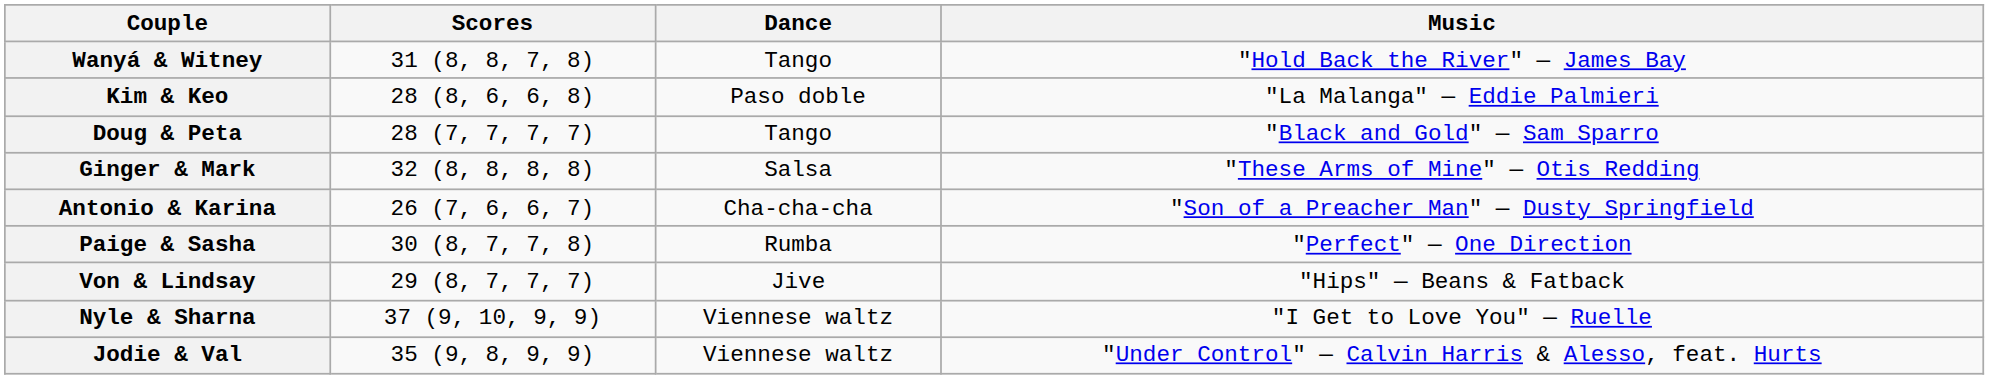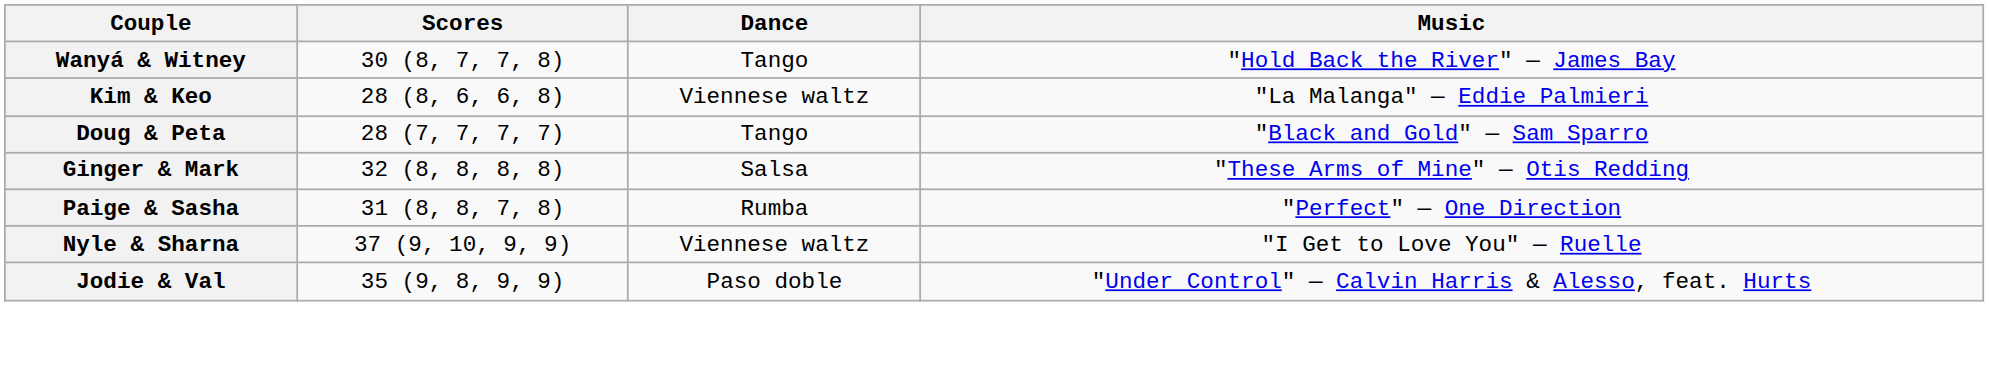 <table class="wikitable sortable" style="text-align:center; width:90%">
 <tr>
 <th scope="col">Couple</th>
 <th scope="col">Scores</th>
 <th scope="col" class="unsortable">Dance</th>
 <th scope="col" class="unsortable">Music</th>
 </tr>
 <tr>
 <th scope="row">Wanyá & Witney</th>
-<td>31 (8, 8, 7, 8)</td>
+<td>30 (8, 7, 7, 8)</td>
 <td>Tango</td>
 <td>"<a href='#'>Hold Back the River</a>" — <a href='#'>James Bay</a></td>
 </tr>
 <tr>
 <th scope="row">Kim & Keo</th>
 <td>28 (8, 6, 6, 8)</td>
-<td>Paso doble</td>
+<td>Viennese waltz</td>
 <td>"La Malanga" — <a href='#'>Eddie Palmieri</a></td>
 </tr>
 <tr>
 <th scope="row">Doug & Peta</th>
 <td>28 (7, 7, 7, 7)</td>
 <td>Tango</td>
 <td>"<a href='#'>Black and Gold</a>" — <a href='#'>Sam Sparro</a></td>
 </tr>
 <tr>
 <th scope="row">Ginger & Mark</th>
 <td>32 (8, 8, 8, 8)</td>
 <td>Salsa</td>
 <td>"<a href='#'>These Arms of Mine</a>" — <a href='#'>Otis Redding</a></td>
 </tr>
 <tr>
-<th scope="row">Antonio & Karina</th>
-<td>26 (7, 6, 6, 7)</td>
-<td>Cha-cha-cha</td>
-<td>"<a href='#'>Son of a Preacher Man</a>" — <a href='#'>Dusty Springfield</a></td>
-</tr>
-<tr>
 <th scope="row">Paige & Sasha</th>
-<td>30 (8, 7, 7, 8)</td>
+<td>31 (8, 8, 7, 8)</td>
 <td>Rumba</td>
 <td>"<a href='#'>Perfect</a>" — <a href='#'>One Direction</a></td>
-</tr>
-<tr>
-<th scope="row">Von & Lindsay</th>
-<td>29 (8, 7, 7, 7)</td>
-<td>Jive</td>
-<td>"Hips" — Beans & Fatback</td>
 </tr>
 <tr>
 <th scope="row">Nyle & Sharna</th>
 <td>37 (9, 10, 9, 9)</td>
 <td>Viennese waltz</td>
 <td>"I Get to Love You" — <a href='#'>Ruelle</a></td>
 </tr>
 <tr>
 <th scope="row">Jodie & Val</th>
 <td>35 (9, 8, 9, 9)</td>
-<td>Viennese waltz</td>
+<td>Paso doble</td>
 <td>"<a href='#'>Under Control</a>" — <a href='#'>Calvin Harris</a> & <a href='#'>Alesso</a>, feat. <a href='#'>Hurts</a></td>
 </tr>
 </table>
